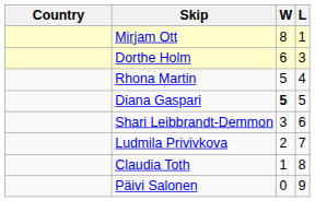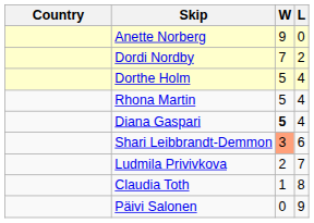 <table class="wikitable">
 <tr>
 <th bgcolor="#efefef" width="120">Country</th>
 <th bgcolor="#efefef">Skip</th>
 <th bgcolor="#efefef">W</th>
 <th bgcolor="#efefef">L</th>
 </tr>
 <tr bgcolor="#ffffcc">
 <td></td>
-<td><a href='#'>Mirjam Ott</a></td>
-<td>8</td>
-<td>1</td>
+<td><a href='#'>Anette Norberg</a></td>
+<td>9</td>
+<td>0</td>
+</tr>
+<tr bgcolor="#ffffcc">
+<td></td>
+<td><a href='#'>Dordi Nordby</a></td>
+<td>7</td>
+<td>2</td>
 </tr>
 <tr bgcolor="#ffffcc">
 <td></td>
 <td><a href='#'>Dorthe Holm</a></td>
-<td>6</td>
-<td>3</td>
+<td>5</td>
+<td>4</td>
 </tr>
 <tr>
 <td></td>
 <td><a href='#'>Rhona Martin</a></td>
 <td>5</td>
 <td>4</td>
 </tr>
 <tr>
 <td></td>
 <td><a href='#'>Diana Gaspari</a></td>
 <td><strong>5</strong></td>
-<td>5</td>
+<td>4</td>
 </tr>
 <tr>
 <td></td>
 <td><a href='#'>Shari Leibbrandt-Demmon</a></td>
-<td>3</td>
+<td style="background: lightsalmon;">3</td>
 <td>6</td>
 </tr>
 <tr>
 <td></td>
 <td><a href='#'>Ludmila Privivkova</a></td>
 <td>2</td>
 <td>7</td>
 </tr>
 <tr>
 <td></td>
 <td><a href='#'>Claudia Toth</a></td>
 <td>1</td>
 <td>8</td>
 </tr>
 <tr>
 <td></td>
 <td><a href='#'>Päivi Salonen</a></td>
 <td>0</td>
 <td>9</td>
 </tr>
 </table>
